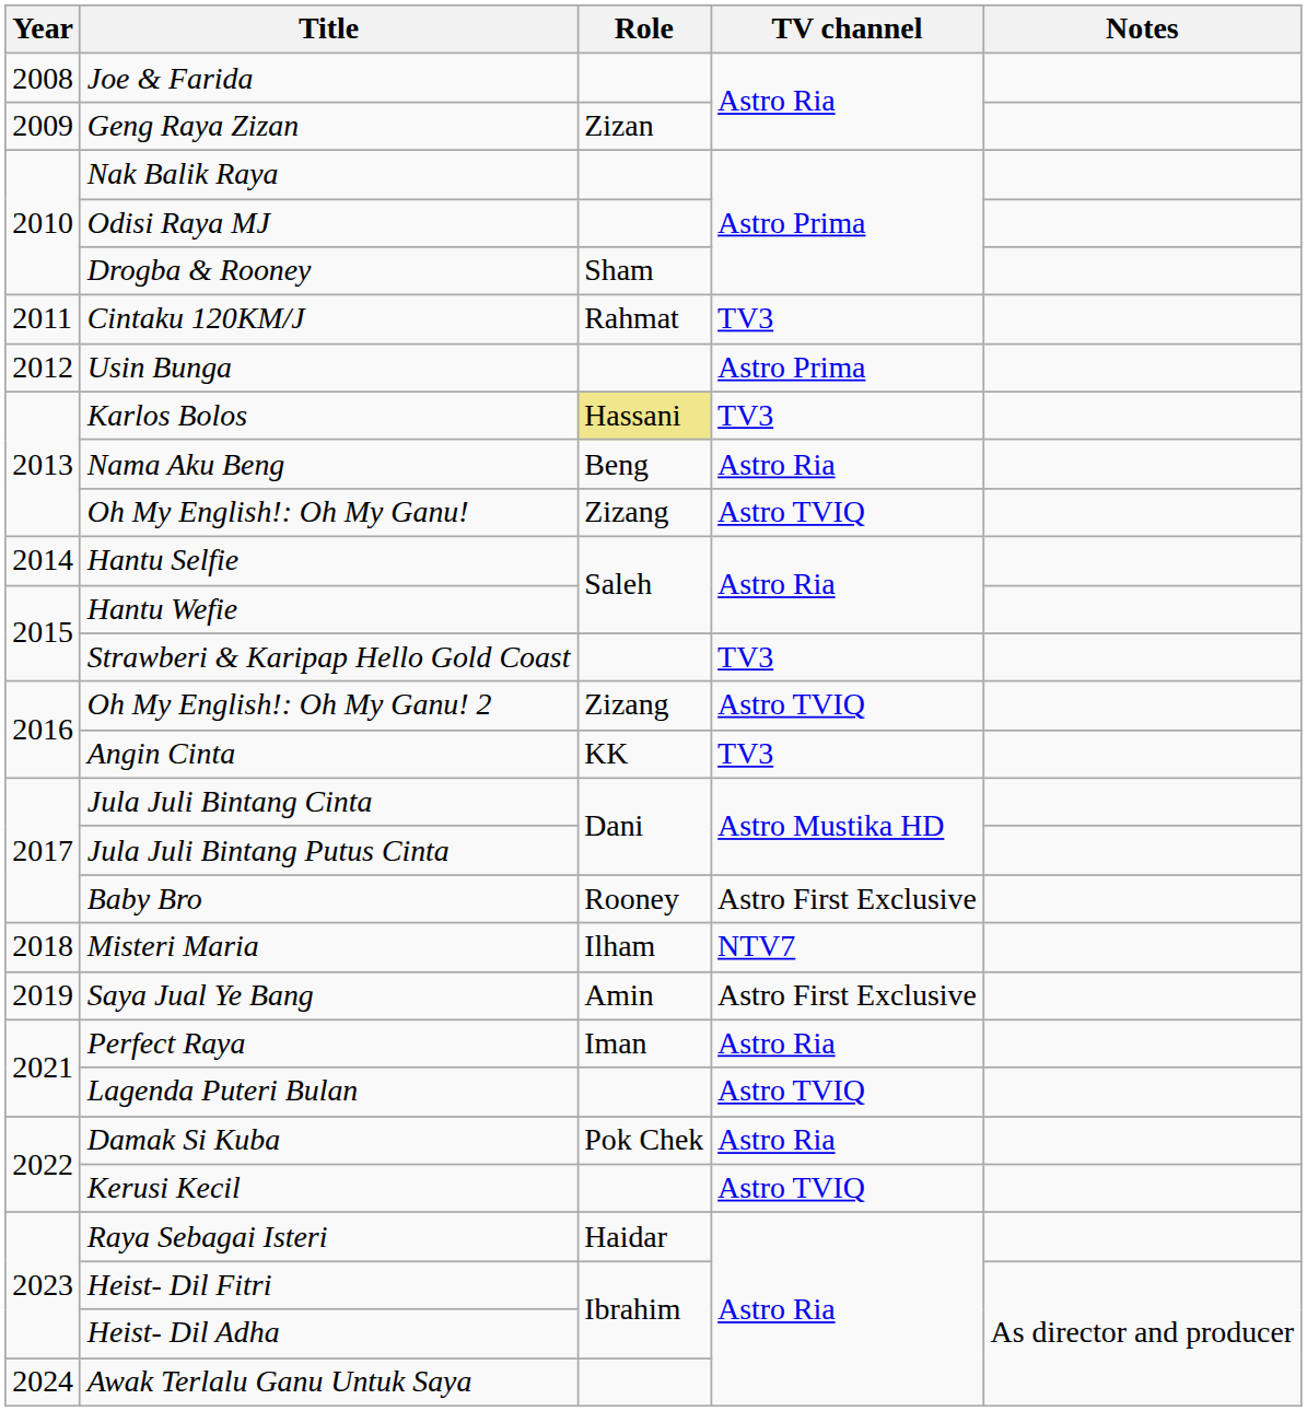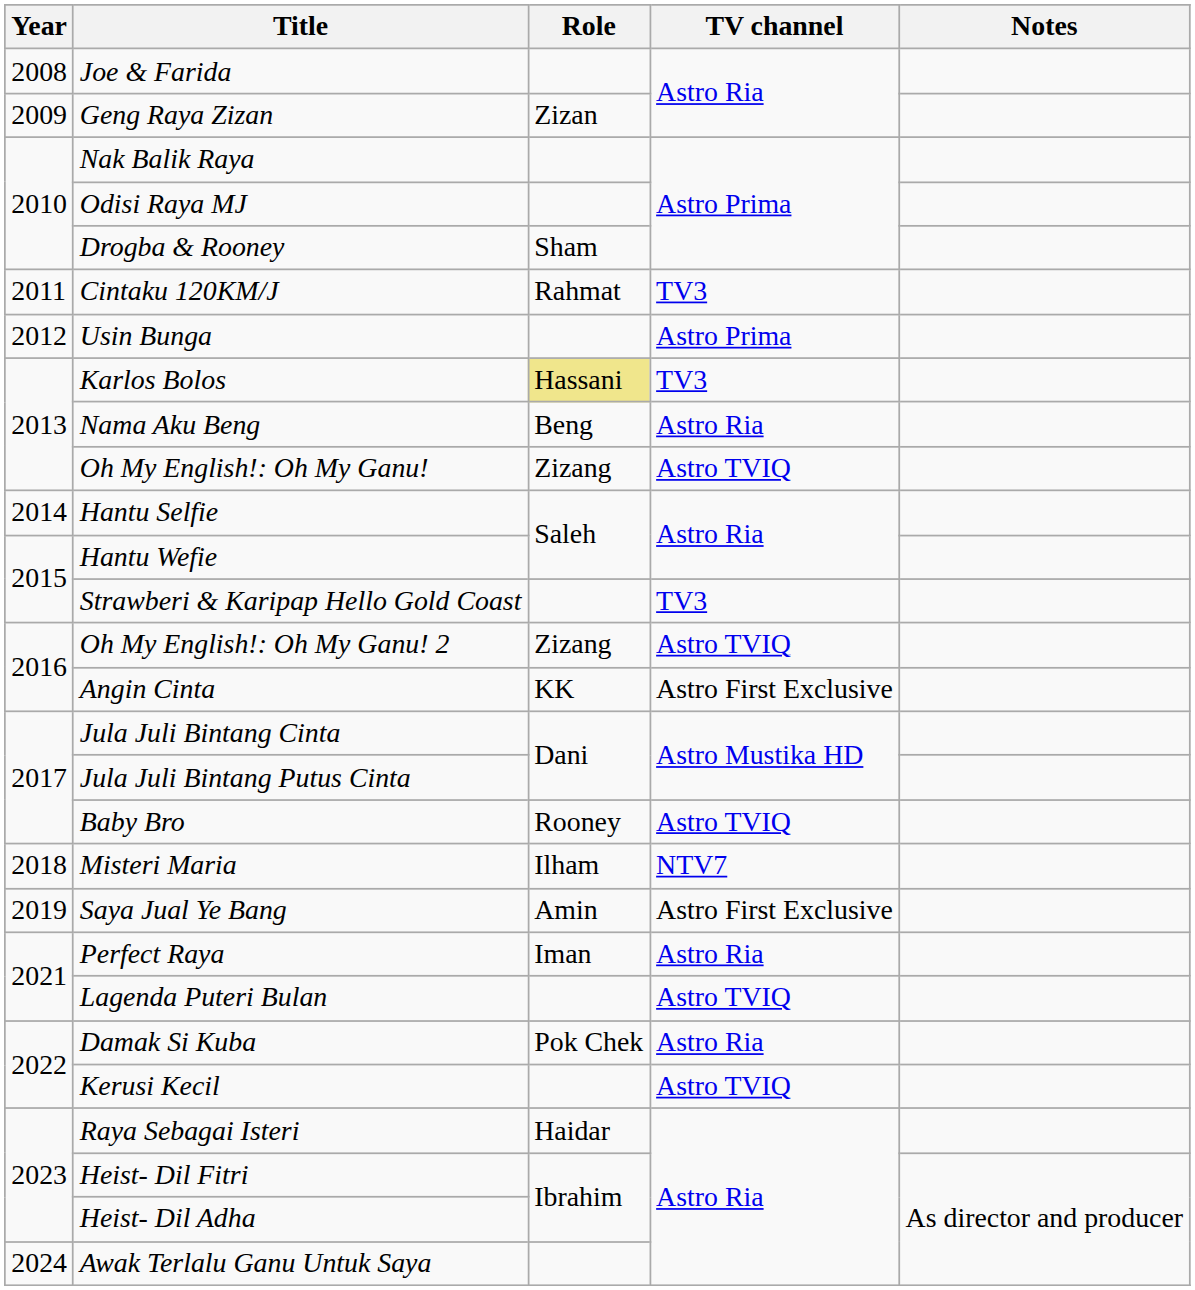 <table class="wikitable">
 <tr>
 <th>Year</th>
 <th>Title</th>
 <th>Role</th>
 <th>TV channel</th>
 <th>Notes</th>
 </tr>
 <tr>
 <td>2008</td>
 <td><em>Joe & Farida</em></td>
 <td></td>
 <td rowspan="2"><a href='#'>Astro Ria</a></td>
 <td></td>
 </tr>
 <tr>
 <td>2009</td>
 <td><em>Geng Raya Zizan</em></td>
 <td>Zizan</td>
 <td></td>
 </tr>
 <tr>
 <td rowspan="3">2010</td>
 <td><em>Nak Balik Raya</em></td>
 <td></td>
 <td rowspan="3"><a href='#'>Astro Prima</a></td>
 <td></td>
 </tr>
 <tr>
 <td><em>Odisi Raya MJ</em></td>
 <td></td>
 <td></td>
 </tr>
 <tr>
 <td><em>Drogba & Rooney</em></td>
 <td>Sham</td>
 <td></td>
 </tr>
 <tr>
 <td>2011</td>
 <td><em>Cintaku 120KM/J</em></td>
 <td>Rahmat</td>
 <td><a href='#'>TV3</a></td>
 <td></td>
 </tr>
 <tr>
 <td>2012</td>
 <td><em>Usin Bunga</em></td>
 <td></td>
 <td><a href='#'>Astro Prima</a></td>
 <td></td>
 </tr>
 <tr>
 <td rowspan="3">2013</td>
 <td><em>Karlos Bolos</em></td>
 <td style="background: khaki;">Hassani</td>
 <td><a href='#'>TV3</a></td>
 <td></td>
 </tr>
 <tr>
 <td><em>Nama Aku Beng</em></td>
 <td>Beng</td>
 <td><a href='#'>Astro Ria</a></td>
 <td></td>
 </tr>
 <tr>
 <td><em>Oh My English!: Oh My Ganu!</em></td>
 <td>Zizang</td>
 <td><a href='#'>Astro TVIQ</a></td>
 <td></td>
 </tr>
 <tr>
 <td>2014</td>
 <td><em>Hantu Selfie</em></td>
 <td rowspan="2">Saleh</td>
 <td rowspan="2"><a href='#'>Astro Ria</a></td>
 <td></td>
 </tr>
 <tr>
 <td rowspan="2">2015</td>
 <td><em>Hantu Wefie</em></td>
 <td></td>
 </tr>
 <tr>
 <td><em>Strawberi & Karipap Hello Gold Coast</em></td>
 <td></td>
 <td><a href='#'>TV3</a></td>
 <td></td>
 </tr>
 <tr>
 <td rowspan="2">2016</td>
 <td><em>Oh My English!: Oh My Ganu! 2</em></td>
 <td>Zizang</td>
 <td><a href='#'>Astro TVIQ</a></td>
 <td></td>
 </tr>
 <tr>
 <td><em>Angin Cinta</em></td>
 <td>KK</td>
-<td><a href='#'>TV3</a></td>
+<td>Astro First Exclusive</td>
 <td></td>
 </tr>
 <tr>
 <td rowspan="3">2017</td>
 <td><em>Jula Juli Bintang Cinta</em></td>
 <td rowspan="2">Dani</td>
 <td rowspan="2"><a href='#'>Astro Mustika HD</a></td>
 <td></td>
 </tr>
 <tr>
 <td><em>Jula Juli Bintang Putus Cinta</em></td>
 <td></td>
 </tr>
 <tr>
 <td><em>Baby Bro</em></td>
 <td>Rooney</td>
-<td>Astro First Exclusive</td>
+<td><a href='#'>Astro TVIQ</a></td>
 <td></td>
 </tr>
 <tr>
 <td>2018</td>
 <td><em>Misteri Maria</em></td>
 <td>Ilham</td>
 <td><a href='#'>NTV7</a></td>
 <td></td>
 </tr>
 <tr>
 <td>2019</td>
 <td><em>Saya Jual Ye Bang</em></td>
 <td>Amin</td>
 <td>Astro First Exclusive</td>
 <td></td>
 </tr>
 <tr>
 <td rowspan="2">2021</td>
 <td><em>Perfect Raya</em></td>
 <td>Iman</td>
 <td><a href='#'>Astro Ria</a></td>
 <td></td>
 </tr>
 <tr>
 <td><em>Lagenda Puteri Bulan</em></td>
 <td></td>
 <td><a href='#'>Astro TVIQ</a></td>
 <td></td>
 </tr>
 <tr>
 <td rowspan="2">2022</td>
 <td><em>Damak Si Kuba</em></td>
 <td>Pok Chek</td>
 <td><a href='#'>Astro Ria</a></td>
 <td></td>
 </tr>
 <tr>
 <td><em>Kerusi Kecil</em></td>
 <td></td>
 <td><a href='#'>Astro TVIQ</a></td>
 <td></td>
 </tr>
 <tr>
 <td rowspan="3">2023</td>
 <td><em>Raya Sebagai Isteri</em></td>
 <td>Haidar</td>
 <td rowspan="4"><a href='#'>Astro Ria</a></td>
 <td></td>
 </tr>
 <tr>
 <td><em>Heist- Dil Fitri</em></td>
 <td rowspan="2">Ibrahim</td>
 <td rowspan="3">As director and producer</td>
 </tr>
 <tr>
 <td><em>Heist- Dil Adha</em></td>
 </tr>
 <tr>
 <td>2024</td>
 <td><em>Awak Terlalu Ganu Untuk Saya</em></td>
 <td></td>
 </tr>
 <tr>
 </tr>
 </table>
